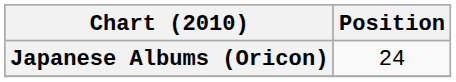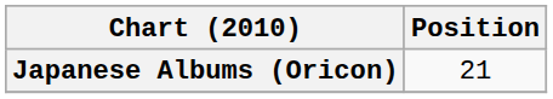 <table class="wikitable plainrowheaders">
 <tr>
 <th>Chart (2010)</th>
 <th>Position</th>
 </tr>
 <tr>
 <th scope="row">Japanese Albums (Oricon)</th>
-<td align="center">24</td>
+<td align="center">21</td>
 </tr>
 <tr>
 </tr>
 </table>
